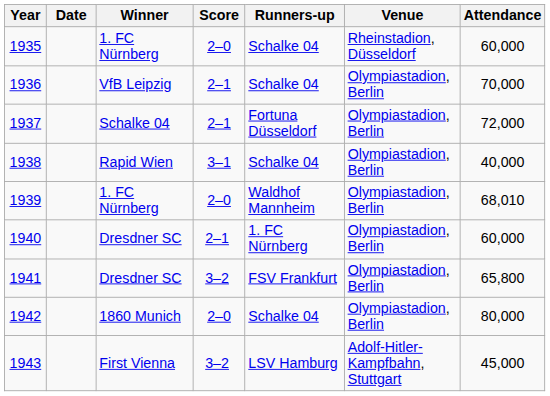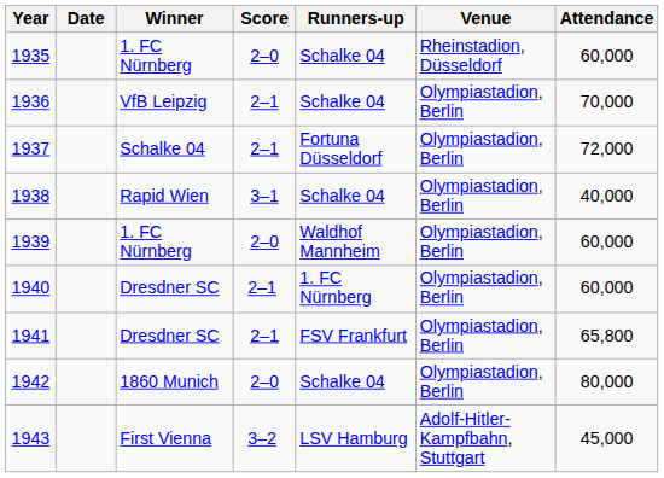 <table class="wikitable sortable">
 <tr>
 <th style="width:8%">Year</th>
 <th style="width:10%">Date</th>
 <th style="width:20%">Winner</th>
 <th class="unsortable" style="width:10%">Score</th>
 <th style="width:20%">Runners-up</th>
 <th style="width:22%">Venue</th>
 <th style="width:10%">Attendance</th>
 </tr>
 <tr>
 <td style="text-align:center"><a href='#'>1935</a></td>
 <td style="text-align:center"></td>
 <td data-sort-value="Nurnberg"><a href='#'>1. FC Nürnberg</a></td>
 <td style="text-align:center"><a href='#'>2–0</a></td>
 <td data-sort-value="Schalke"><a href='#'>Schalke 04</a></td>
 <td><a href='#'>Rheinstadion</a>, <a href='#'>Düsseldorf</a></td>
 <td style="text-align:center">60,000</td>
 </tr>
 <tr>
 <td style="text-align:center"><a href='#'>1936</a></td>
 <td style="text-align:center"></td>
 <td data-sort-value="Leipzig"><a href='#'>VfB Leipzig</a></td>
 <td style="text-align:center"><a href='#'>2–1</a></td>
 <td data-sort-value="Schalke"><a href='#'>Schalke 04</a></td>
 <td><a href='#'>Olympiastadion</a>, <a href='#'>Berlin</a></td>
 <td style="text-align:center">70,000</td>
 </tr>
 <tr>
 <td style="text-align:center"><a href='#'>1937</a></td>
 <td style="text-align:center"></td>
 <td data-sort-value="Schalke"><a href='#'>Schalke 04</a></td>
 <td style="text-align:center"><a href='#'>2–1</a></td>
 <td data-sort-value="Dusseldorf"><a href='#'>Fortuna Düsseldorf</a></td>
 <td><a href='#'>Olympiastadion</a>, <a href='#'>Berlin</a></td>
 <td style="text-align:center">72,000</td>
 </tr>
 <tr>
 <td style="text-align:center"><a href='#'>1938</a></td>
 <td style="text-align:center"></td>
 <td data-sort-value="Wien"><a href='#'>Rapid Wien</a></td>
 <td style="text-align:center"><a href='#'>3–1</a></td>
 <td data-sort-value="Schalke"><a href='#'>Schalke 04</a></td>
 <td><a href='#'>Olympiastadion</a>, <a href='#'>Berlin</a></td>
 <td style="text-align:center">40,000</td>
 </tr>
 <tr>
 <td style="text-align:center"><a href='#'>1939</a></td>
 <td style="text-align:center"></td>
 <td data-sort-value="Nurnberg"><a href='#'>1. FC Nürnberg</a></td>
 <td style="text-align:center"><a href='#'>2–0</a></td>
 <td data-sort-value="Mannheim"><a href='#'>Waldhof Mannheim</a></td>
 <td><a href='#'>Olympiastadion</a>, <a href='#'>Berlin</a></td>
-<td style="text-align:center">68,010</td>
+<td style="text-align:center">60,000</td>
 </tr>
 <tr>
 <td style="text-align:center"><a href='#'>1940</a></td>
 <td style="text-align:center"></td>
 <td data-sort-value="Dresden"><a href='#'>Dresdner SC</a></td>
 <td style="text-align:center"><a href='#'>2–1</a> </td>
 <td data-sort-value="Nurnberg"><a href='#'>1. FC Nürnberg</a></td>
 <td><a href='#'>Olympiastadion</a>, <a href='#'>Berlin</a></td>
 <td style="text-align:center">60,000</td>
 </tr>
 <tr>
 <td style="text-align:center"><a href='#'>1941</a></td>
 <td style="text-align:center"></td>
 <td data-sort-value="Dresden"><a href='#'>Dresdner SC</a></td>
-<td style="text-align:center"><a href='#'>3–2</a> </td>
+<td style="text-align:center"><a href='#'>2–1</a></td>
 <td data-sort-value="Frankfurt"><a href='#'>FSV Frankfurt</a></td>
 <td><a href='#'>Olympiastadion</a>, <a href='#'>Berlin</a></td>
 <td style="text-align:center">65,800</td>
 </tr>
 <tr>
 <td style="text-align:center"><a href='#'>1942</a></td>
 <td style="text-align:center"></td>
 <td data-sort-value="Munich, 1860"><a href='#'>1860 Munich</a></td>
 <td style="text-align:center"><a href='#'>2–0</a></td>
 <td data-sort-value="Schalke"><a href='#'>Schalke 04</a></td>
 <td><a href='#'>Olympiastadion</a>, <a href='#'>Berlin</a></td>
 <td style="text-align:center">80,000</td>
 </tr>
 <tr>
 <td style="text-align:center"><a href='#'>1943</a></td>
 <td style="text-align:center"></td>
 <td data-sort-value="Vienna"><a href='#'>First Vienna</a></td>
 <td style="text-align:center"><a href='#'>3–2</a> </td>
 <td data-sort-value="Hamburg"><a href='#'>LSV Hamburg</a></td>
 <td><a href='#'>Adolf-Hitler-Kampfbahn</a>, <a href='#'>Stuttgart</a></td>
 <td style="text-align:center">45,000</td>
 </tr>
 </table>
